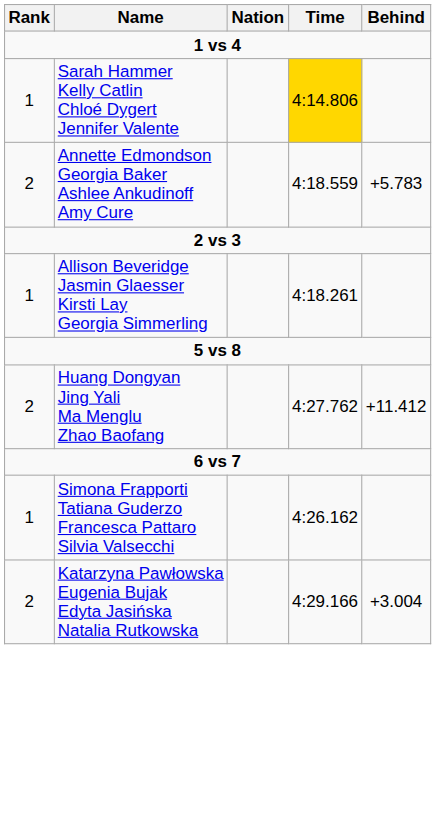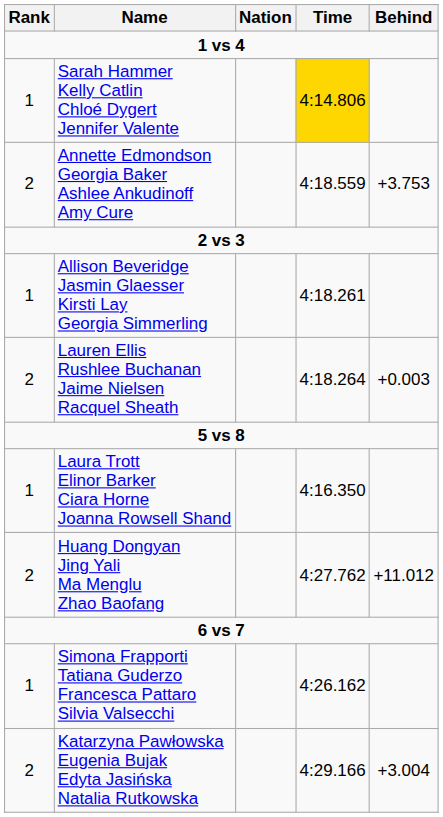 <table class="wikitable" style="text-align:center">
 <tr>
 <th>Rank</th>
 <th>Name</th>
 <th>Nation</th>
 <th>Time</th>
 <th>Behind</th>
 </tr>
 <tr>
 <td colspan=5><strong>1 vs 4</strong></td>
 </tr>
 <tr>
 <td>1</td>
 <td align=left><a href='#'>Sarah Hammer</a><br><a href='#'>Kelly Catlin</a><br><a href='#'>Chloé Dygert</a><br><a href='#'>Jennifer Valente</a></td>
 <td align=left></td>
 <td style="background: gold;">4:14.806</td>
 <td></td>
 </tr>
 <tr>
 <td>2</td>
 <td align=left><a href='#'>Annette Edmondson</a><br><a href='#'>Georgia Baker</a><br><a href='#'>Ashlee Ankudinoff</a><br><a href='#'>Amy Cure</a></td>
 <td align=left></td>
 <td>4:18.559</td>
-<td>+5.783</td>
+<td>+3.753</td>
 </tr>
 <tr>
 <td colspan=5><strong>2 vs 3</strong></td>
 </tr>
 <tr>
 <td>1</td>
 <td align=left><a href='#'>Allison Beveridge</a><br><a href='#'>Jasmin Glaesser</a><br><a href='#'>Kirsti Lay</a><br><a href='#'>Georgia Simmerling</a></td>
 <td align=left></td>
 <td>4:18.261</td>
 <td></td>
 </tr>
 <tr>
+<td>2</td>
+<td align=left><a href='#'>Lauren Ellis</a><br><a href='#'>Rushlee Buchanan</a><br><a href='#'>Jaime Nielsen</a><br><a href='#'>Racquel Sheath</a></td>
+<td align=left></td>
+<td>4:18.264</td>
+<td>+0.003</td>
+</tr>
+<tr>
 <td colspan=5><strong>5 vs 8</strong></td>
+</tr>
+<tr>
+<td>1</td>
+<td align=left><a href='#'>Laura Trott</a><br><a href='#'>Elinor Barker</a><br><a href='#'>Ciara Horne</a><br><a href='#'>Joanna Rowsell Shand</a></td>
+<td align=left></td>
+<td>4:16.350</td>
+<td></td>
 </tr>
 <tr>
 <td>2</td>
 <td align=left><a href='#'>Huang Dongyan</a><br><a href='#'>Jing Yali</a><br><a href='#'>Ma Menglu</a><br><a href='#'>Zhao Baofang</a></td>
 <td align=left></td>
 <td>4:27.762</td>
-<td>+11.412</td>
+<td>+11.012</td>
 </tr>
 <tr>
 <td colspan=5><strong>6 vs 7</strong></td>
 </tr>
 <tr>
 <td>1</td>
 <td align=left><a href='#'>Simona Frapporti</a><br><a href='#'>Tatiana Guderzo</a><br><a href='#'>Francesca Pattaro</a><br><a href='#'>Silvia Valsecchi</a></td>
 <td align=left></td>
 <td>4:26.162</td>
 <td></td>
 </tr>
 <tr>
 <td>2</td>
 <td align=left><a href='#'>Katarzyna Pawłowska</a><br><a href='#'>Eugenia Bujak</a><br><a href='#'>Edyta Jasińska</a><br><a href='#'>Natalia Rutkowska</a></td>
 <td align=left></td>
 <td>4:29.166</td>
 <td>+3.004</td>
 </tr>
 </table>
